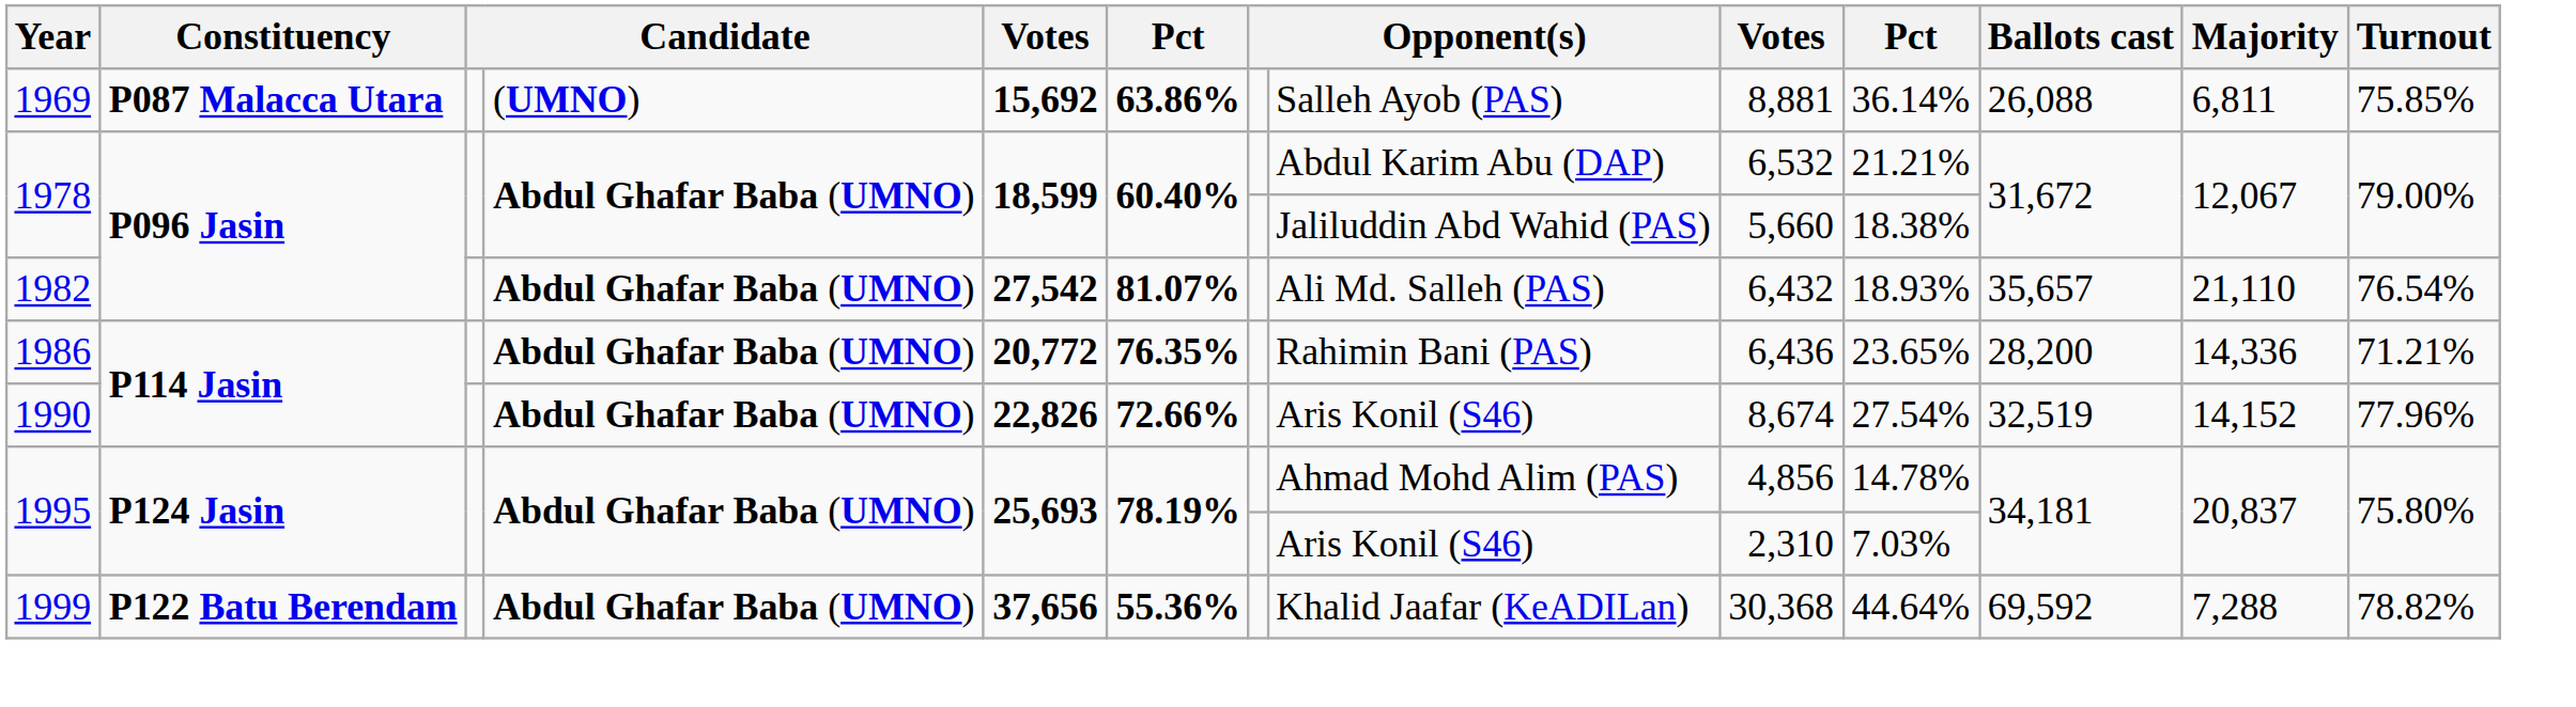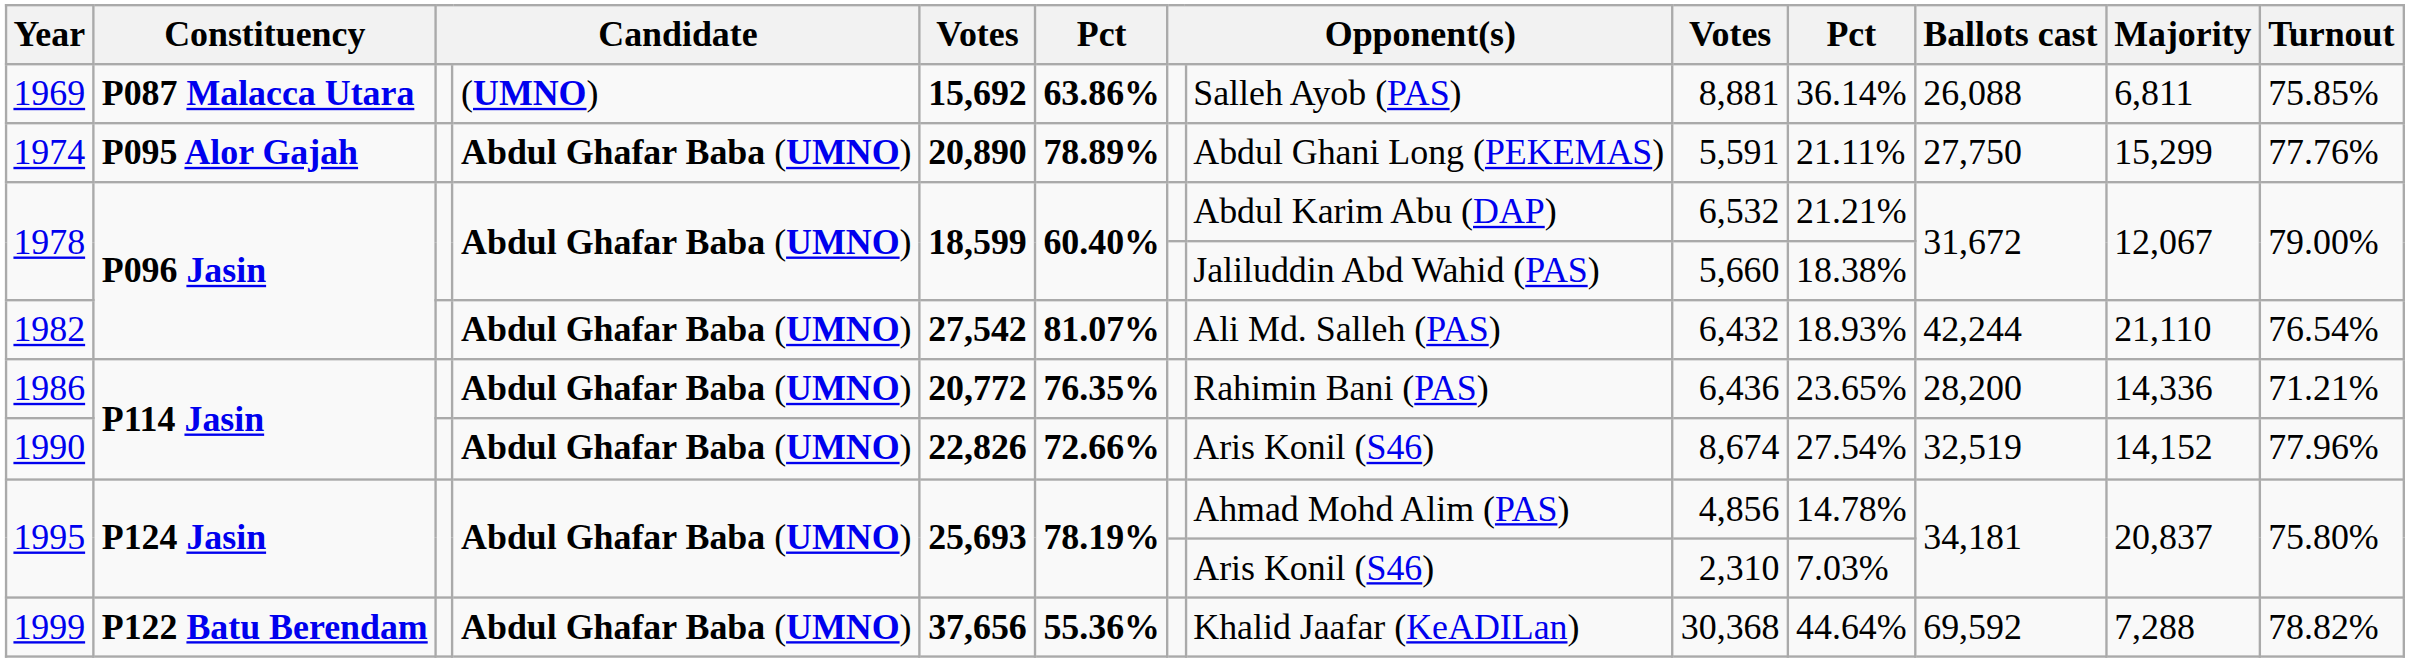 <table class="wikitable" style="margin:0.5em ; font-size:95%">
 <tr>
 <th>Year</th>
 <th>Constituency</th>
 <th colspan=2>Candidate</th>
 <th>Votes</th>
 <th>Pct</th>
 <th colspan=2>Opponent(s)</th>
 <th>Votes</th>
 <th>Pct</th>
 <th>Ballots cast</th>
 <th>Majority</th>
 <th>Turnout</th>
 </tr>
 <tr>
 <td><a href='#'>1969</a></td>
 <td><strong>P087 <a href='#'>Malacca Utara</a></strong></td>
 <td></td>
 <td> (<a href='#'><strong>UMNO</strong></a>)</td>
 <td align=right><strong>15,692</strong></td>
 <td><strong>63.86%</strong></td>
 <td></td>
 <td>Salleh Ayob (<a href='#'>PAS</a>)</td>
 <td align="right">8,881</td>
 <td>36.14%</td>
 <td>26,088</td>
 <td>6,811</td>
 <td>75.85%</td>
+</tr>
+<tr>
+<td><a href='#'>1974</a></td>
+<td><strong>P095 <a href='#'>Alor Gajah</a></strong></td>
+<td></td>
+<td><strong>Abdul Ghafar Baba</strong> (<a href='#'><strong>UMNO</strong></a>)</td>
+<td align=right><strong>20,890</strong></td>
+<td><strong>78.89%</strong></td>
+<td></td>
+<td>Abdul Ghani Long (<a href='#'>PEKEMAS</a>)</td>
+<td align=right>5,591</td>
+<td>21.11%</td>
+<td>27,750</td>
+<td>15,299</td>
+<td>77.76%</td>
 </tr>
 <tr>
 <td rowspan=2><a href='#'>1978</a></td>
 <td rowspan=3><strong>P096 <a href='#'>Jasin</a></strong></td>
 <td rowspan=2 ></td>
 <td rowspan=2><strong>Abdul Ghafar Baba</strong> (<a href='#'><strong>UMNO</strong></a>)</td>
 <td rowspan=2 align=right><strong>18,599</strong></td>
 <td rowspan=2><strong>60.40%</strong></td>
 <td></td>
 <td>Abdul Karim Abu (<a href='#'>DAP</a>)</td>
 <td align="right">6,532</td>
 <td>21.21%</td>
 <td rowspan=2>31,672</td>
 <td rowspan=2>12,067</td>
 <td rowspan=2>79.00%</td>
 </tr>
 <tr>
 <td></td>
 <td>Jaliluddin Abd Wahid (<a href='#'>PAS</a>)</td>
 <td align=right>5,660</td>
 <td>18.38%</td>
 </tr>
 <tr>
 <td><a href='#'>1982</a></td>
 <td></td>
 <td><strong>Abdul Ghafar Baba</strong> (<a href='#'><strong>UMNO</strong></a>)</td>
 <td align=right><strong>27,542</strong></td>
 <td><strong>81.07%</strong></td>
 <td></td>
 <td>Ali Md. Salleh (<a href='#'>PAS</a>)</td>
 <td align=right>6,432</td>
 <td>18.93%</td>
-<td>35,657</td>
+<td>42,244</td>
 <td>21,110</td>
 <td>76.54%</td>
 </tr>
 <tr>
 <td><a href='#'>1986</a></td>
 <td rowspan=2><strong>P114 <a href='#'>Jasin</a></strong></td>
 <td></td>
 <td><strong>Abdul Ghafar Baba</strong> (<a href='#'><strong>UMNO</strong></a>)</td>
 <td align=right><strong>20,772</strong></td>
 <td><strong>76.35%</strong></td>
 <td></td>
 <td>Rahimin Bani (<a href='#'>PAS</a>)</td>
 <td align=right>6,436</td>
 <td>23.65%</td>
 <td>28,200</td>
 <td>14,336</td>
 <td>71.21%</td>
 </tr>
 <tr>
 <td><a href='#'>1990</a></td>
 <td></td>
 <td><strong>Abdul Ghafar Baba</strong> (<a href='#'><strong>UMNO</strong></a>)</td>
 <td align=right><strong>22,826</strong></td>
 <td><strong>72.66%</strong></td>
 <td></td>
 <td>Aris Konil (<a href='#'>S46</a>)</td>
 <td align=right>8,674</td>
 <td>27.54%</td>
 <td>32,519</td>
 <td>14,152</td>
 <td>77.96%</td>
 </tr>
 <tr>
 <td rowspan=2><a href='#'>1995</a></td>
 <td rowspan=2><strong>P124 <a href='#'>Jasin</a></strong></td>
 <td rowspan=2 ></td>
 <td rowspan=2><strong>Abdul Ghafar Baba</strong> (<a href='#'><strong>UMNO</strong></a>)</td>
 <td rowspan=2 align=right><strong>25,693</strong></td>
 <td rowspan=2><strong>78.19%</strong></td>
 <td></td>
 <td>Ahmad Mohd Alim (<a href='#'>PAS</a>)</td>
 <td align=right>4,856</td>
 <td>14.78%</td>
 <td rowspan=2>34,181</td>
 <td rowspan=2>20,837</td>
 <td rowspan=2>75.80%</td>
 </tr>
 <tr>
 <td></td>
 <td>Aris Konil (<a href='#'>S46</a>)</td>
 <td align=right>2,310</td>
 <td>7.03%</td>
 </tr>
 <tr>
 <td><a href='#'>1999</a></td>
 <td><strong>P122 <a href='#'>Batu Berendam</a></strong></td>
 <td></td>
 <td><strong>Abdul Ghafar Baba</strong> (<a href='#'><strong>UMNO</strong></a>)</td>
 <td align=right><strong>37,656</strong></td>
 <td><strong>55.36%</strong></td>
 <td></td>
 <td>Khalid Jaafar (<a href='#'>KeADILan</a>)</td>
 <td align="right">30,368</td>
 <td>44.64%</td>
 <td>69,592</td>
 <td>7,288</td>
 <td>78.82%</td>
 </tr>
 </table>
